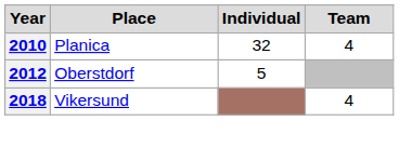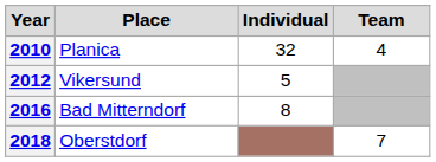 <table class="wikitable plainrowheaders" style="background:#fff; font-size:86%; line-height:16px; border:gray solid 1px; border-collapse:collapse;">
 <tr style="background:#ccc; text-align:center;">
 <th scope="col" style="background:#dcdcdc; width:25px;">Year</th>
 <th scope="col" style="background:#dcdcdc; width:130px;">Place</th>
 <th scope="col" style="background:#dcdcdc; width:65px;">Individual</th>
 <th scope="col" style="background:#dcdcdc; width:65px;">Team</th>
 </tr>
 <tr>
 <th scope=row align=center><a href='#'>2010</a></th>
 <td align=left> <a href='#'>Planica</a></td>
 <td align=center>32</td>
 <td align=center>4</td>
 </tr>
 <tr>
 <th scope=row align=center><a href='#'>2012</a></th>
-<td align=left> <a href='#'>Oberstdorf</a></td>
+<td align=left> <a href='#'>Vikersund</a></td>
 <td align=center>5</td>
 <td style="text-align:center; background:silver;"></td>
 </tr>
 <tr>
+<th scope=row align=center><a href='#'>2016</a></th>
+<td align=left> <a href='#'>Bad Mitterndorf</a></td>
+<td align=center>8</td>
+<td style="text-align:center; background:silver;"></td>
+</tr>
+<tr>
 <th scope=row align=center><a href='#'>2018</a></th>
-<td align=left> <a href='#'>Vikersund</a></td>
+<td align=left> <a href='#'>Oberstdorf</a></td>
 <td align=center bgcolor=#a57164></td>
-<td align=center>4</td>
+<td align=center>7</td>
 </tr>
 </table>
